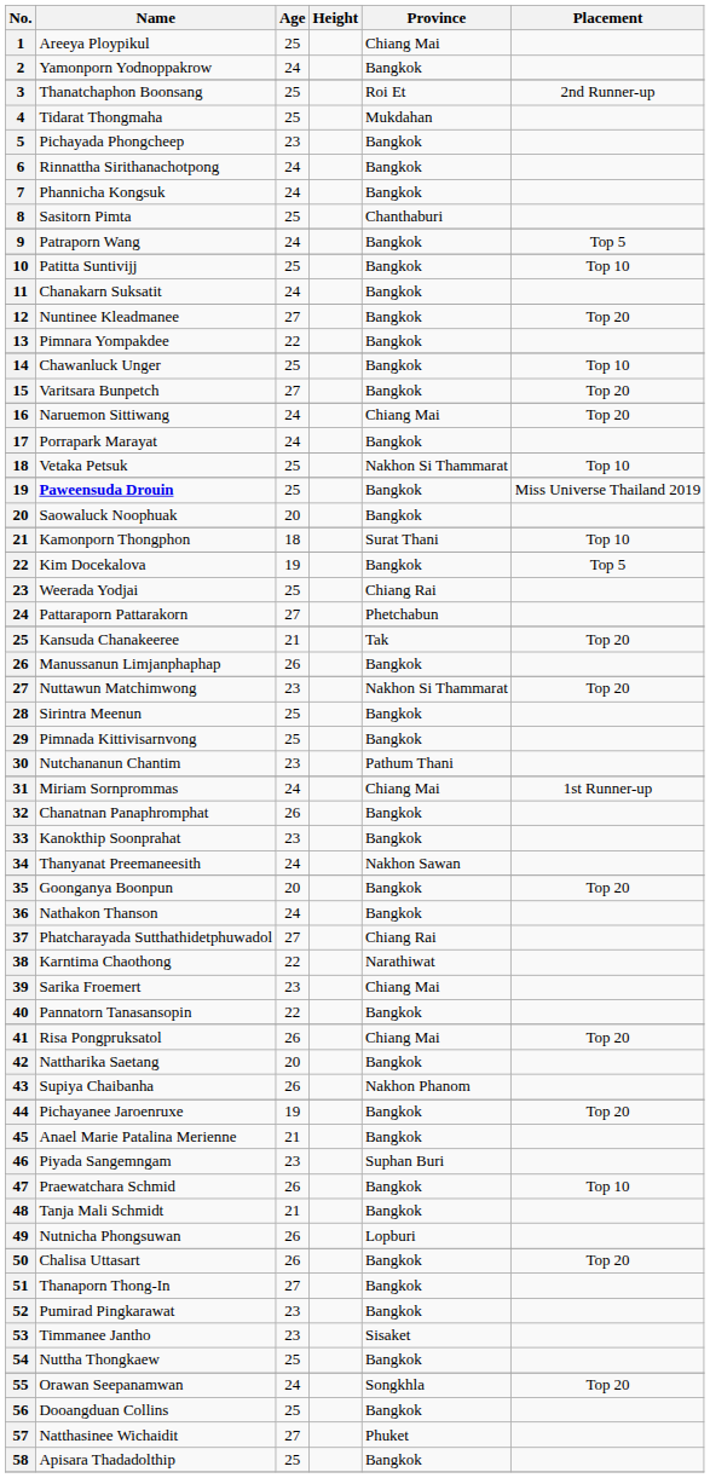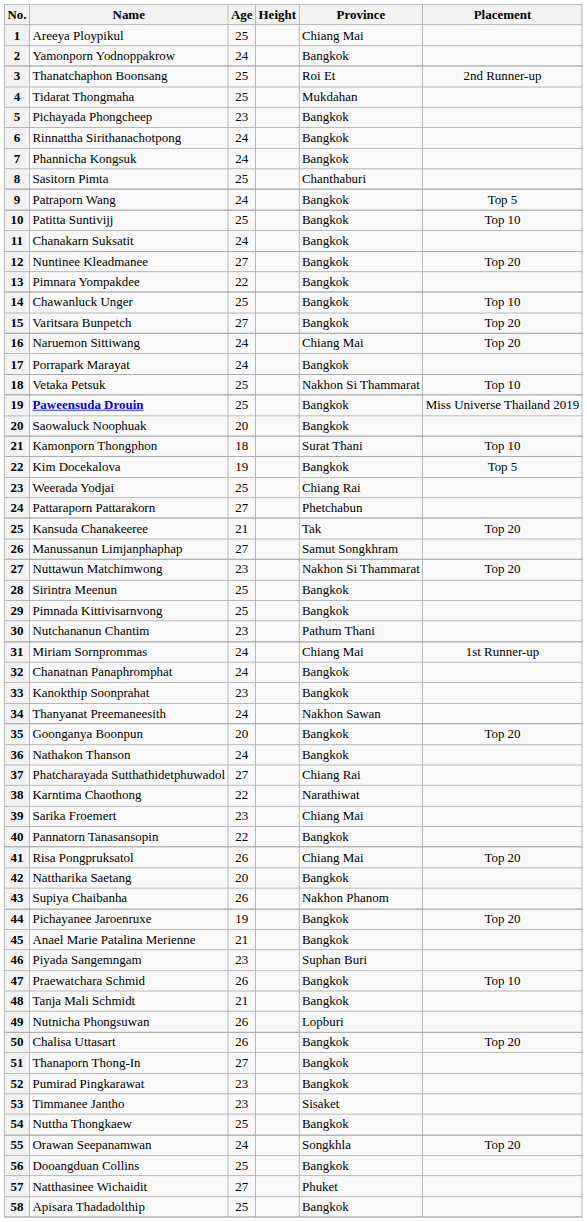 <table class="wikitable sortable" style="text-align:center">
 <tr>
 <th><strong>No.</strong></th>
 <th>Name</th>
 <th>Age</th>
 <th>Height</th>
 <th>Province</th>
 <th>Placement</th>
 </tr>
 <tr>
 <th>1</th>
 <td align=left>Areeya Ploypikul</td>
 <td>25</td>
 <td></td>
 <td align=left>Chiang Mai</td>
 <td></td>
 </tr>
 <tr>
 <th>2</th>
 <td align=left>Yamonporn Yodnoppakrow</td>
 <td>24</td>
 <td></td>
 <td align=left>Bangkok</td>
 <td></td>
 </tr>
 <tr>
 </tr>
 <tr>
 <th>3</th>
 <td align=left>Thanatchaphon Boonsang</td>
 <td>25</td>
 <td></td>
 <td align=left>Roi Et</td>
 <td>2nd Runner-up</td>
 </tr>
 <tr>
 <th>4</th>
 <td align=left>Tidarat Thongmaha</td>
 <td>25</td>
 <td></td>
 <td align=left>Mukdahan</td>
 <td></td>
 </tr>
 <tr>
 <th>5</th>
 <td align=left>Pichayada Phongcheep</td>
 <td>23</td>
 <td></td>
 <td align=left>Bangkok</td>
 <td></td>
 </tr>
 <tr>
 <th>6</th>
 <td align=left>Rinnattha Sirithanachotpong</td>
 <td>24</td>
 <td></td>
 <td align=left>Bangkok</td>
 <td></td>
 </tr>
 <tr>
 <th>7</th>
 <td align=left>Phannicha Kongsuk</td>
 <td>24</td>
 <td></td>
 <td align=left>Bangkok</td>
 <td></td>
 </tr>
 <tr>
 <th>8</th>
 <td align=left>Sasitorn Pimta</td>
 <td>25</td>
 <td></td>
 <td align=left>Chanthaburi</td>
 <td></td>
 </tr>
 <tr>
 </tr>
 <tr>
 <th>9</th>
 <td align=left>Patraporn Wang</td>
 <td>24</td>
 <td></td>
 <td align=left>Bangkok</td>
 <td>Top 5</td>
 </tr>
 <tr>
 </tr>
 <tr>
 <th>10</th>
 <td align=left>Patitta Suntivijj</td>
 <td>25</td>
 <td></td>
 <td align=left>Bangkok</td>
 <td>Top 10</td>
 </tr>
 <tr>
 <th>11</th>
 <td align=left>Chanakarn Suksatit</td>
 <td>24</td>
 <td></td>
 <td align=left>Bangkok</td>
 <td></td>
 </tr>
 <tr>
 </tr>
 <tr>
 <th>12</th>
 <td align=left>Nuntinee Kleadmanee</td>
 <td>27</td>
 <td></td>
 <td align=left>Bangkok</td>
 <td>Top 20</td>
 </tr>
 <tr>
 <th>13</th>
 <td align=left>Pimnara Yompakdee</td>
 <td>22</td>
 <td></td>
 <td align=left>Bangkok</td>
 <td></td>
 </tr>
 <tr>
 </tr>
 <tr>
 <th>14</th>
 <td align=left>Chawanluck Unger</td>
 <td>25</td>
 <td></td>
 <td align=left>Bangkok</td>
 <td>Top 10</td>
 </tr>
 <tr>
 <th>15</th>
 <td align=left>Varitsara Bunpetch</td>
 <td>27</td>
 <td></td>
 <td align=left>Bangkok</td>
 <td>Top 20</td>
 </tr>
 <tr>
 </tr>
 <tr>
 <th>16</th>
 <td align=left>Naruemon Sittiwang</td>
 <td>24</td>
 <td></td>
 <td align=left>Chiang Mai</td>
 <td>Top 20</td>
 </tr>
 <tr>
 <th>17</th>
 <td align=left>Porrapark Marayat</td>
 <td>24</td>
 <td></td>
 <td align=left>Bangkok</td>
 <td></td>
 </tr>
 <tr>
 </tr>
 <tr>
 <th>18</th>
 <td align=left>Vetaka Petsuk</td>
 <td>25</td>
 <td></td>
 <td align=left>Nakhon Si Thammarat</td>
 <td>Top 10</td>
 </tr>
 <tr>
 </tr>
 <tr>
 <th>19</th>
 <td align=left><strong><a href='#'>Paweensuda Drouin</a></strong></td>
 <td>25</td>
 <td></td>
 <td align=left>Bangkok</td>
 <td>Miss Universe Thailand 2019</td>
 </tr>
 <tr>
 <th>20</th>
 <td align=left>Saowaluck Noophuak</td>
 <td>20</td>
 <td></td>
 <td align=left>Bangkok</td>
 <td></td>
 </tr>
 <tr>
 </tr>
 <tr>
 <th>21</th>
 <td align=left>Kamonporn Thongphon</td>
 <td>18</td>
 <td></td>
 <td align=left>Surat Thani</td>
 <td>Top 10</td>
 </tr>
 <tr>
 </tr>
 <tr>
 <th>22</th>
 <td align=left>Kim Docekalova</td>
 <td>19</td>
 <td></td>
 <td align=left>Bangkok</td>
 <td>Top 5</td>
 </tr>
 <tr>
 <th>23</th>
 <td align=left>Weerada Yodjai</td>
 <td>25</td>
 <td></td>
 <td align=left>Chiang Rai</td>
 <td></td>
 </tr>
 <tr>
 <th>24</th>
 <td align=left>Pattaraporn Pattarakorn</td>
 <td>27</td>
 <td></td>
 <td align=left>Phetchabun</td>
 <td></td>
 </tr>
 <tr>
 </tr>
 <tr>
 <th>25</th>
 <td align=left>Kansuda Chanakeeree</td>
 <td>21</td>
 <td></td>
 <td align=left>Tak</td>
 <td>Top 20</td>
 </tr>
 <tr>
 <th>26</th>
 <td align=left>Manussanun Limjanphaphap</td>
-<td>26</td>
+<td>27</td>
 <td></td>
-<td align=left>Bangkok</td>
+<td align=left>Samut Songkhram</td>
 <td></td>
 </tr>
 <tr>
 </tr>
 <tr>
 <th>27</th>
 <td align=left>Nuttawun Matchimwong</td>
 <td>23</td>
 <td></td>
 <td align=left>Nakhon Si Thammarat</td>
 <td>Top 20</td>
 </tr>
 <tr>
 <th>28</th>
 <td align=left>Sirintra Meenun</td>
 <td>25</td>
 <td></td>
 <td align=left>Bangkok</td>
 <td></td>
 </tr>
 <tr>
 <th>29</th>
 <td align=left>Pimnada Kittivisarnvong</td>
 <td>25</td>
 <td></td>
 <td align=left>Bangkok</td>
 <td></td>
 </tr>
 <tr>
 <th>30</th>
 <td align=left>Nutchananun Chantim</td>
 <td>23</td>
 <td></td>
 <td align=left>Pathum Thani</td>
 <td></td>
 </tr>
 <tr>
 </tr>
 <tr>
 <th>31</th>
 <td align=left>Miriam Sornprommas</td>
 <td>24</td>
 <td></td>
 <td align=left>Chiang Mai</td>
 <td>1st Runner-up</td>
 </tr>
 <tr>
 <th>32</th>
 <td align=left>Chanatnan Panaphromphat</td>
-<td>26</td>
+<td>24</td>
 <td></td>
 <td align=left>Bangkok</td>
 <td></td>
 </tr>
 <tr>
 <th>33</th>
 <td align=left>Kanokthip Soonprahat</td>
 <td>23</td>
 <td></td>
 <td align=left>Bangkok</td>
 <td></td>
 </tr>
 <tr>
 <th>34</th>
 <td align=left>Thanyanat Preemaneesith</td>
 <td>24</td>
 <td></td>
 <td align=left>Nakhon Sawan</td>
 <td></td>
 </tr>
 <tr>
 </tr>
 <tr>
 <th>35</th>
 <td align=left>Goonganya Boonpun</td>
 <td>20</td>
 <td></td>
 <td align=left>Bangkok</td>
 <td>Top 20</td>
 </tr>
 <tr>
 <th>36</th>
 <td align=left>Nathakon Thanson</td>
 <td>24</td>
 <td></td>
 <td align=left>Bangkok</td>
 <td></td>
 </tr>
 <tr>
 <th>37</th>
 <td align=left>Phatcharayada Sutthathidetphuwadol</td>
 <td>27</td>
 <td></td>
 <td align=left>Chiang Rai</td>
 <td></td>
 </tr>
 <tr>
 <th>38</th>
 <td align=left>Karntima Chaothong</td>
 <td>22</td>
 <td></td>
 <td align=left>Narathiwat</td>
 <td></td>
 </tr>
 <tr>
 <th>39</th>
 <td align=left>Sarika Froemert</td>
 <td>23</td>
 <td></td>
 <td align=left>Chiang Mai</td>
 <td></td>
 </tr>
 <tr>
 <th>40</th>
 <td align=left>Pannatorn Tanasansopin</td>
 <td>22</td>
 <td></td>
 <td align=left>Bangkok</td>
 <td></td>
 </tr>
 <tr>
 </tr>
 <tr>
 <th>41</th>
 <td align=left>Risa Pongpruksatol</td>
 <td>26</td>
 <td></td>
 <td align=left>Chiang Mai</td>
 <td>Top 20</td>
 </tr>
 <tr>
 <th>42</th>
 <td align=left>Nattharika Saetang</td>
 <td>20</td>
 <td></td>
 <td align=left>Bangkok</td>
 <td></td>
 </tr>
 <tr>
 <th>43</th>
 <td align=left>Supiya Chaibanha</td>
 <td>26</td>
 <td></td>
 <td align=left>Nakhon Phanom</td>
 <td></td>
 </tr>
 <tr>
 </tr>
 <tr>
 <th>44</th>
 <td align=left>Pichayanee Jaroenruxe</td>
 <td>19</td>
 <td></td>
 <td align=left>Bangkok</td>
 <td>Top 20</td>
 </tr>
 <tr>
 <th>45</th>
 <td align=left>Anael Marie Patalina Merienne</td>
 <td>21</td>
 <td></td>
 <td align=left>Bangkok</td>
 <td></td>
 </tr>
 <tr>
 <th>46</th>
 <td align=left>Piyada Sangemngam</td>
 <td>23</td>
 <td></td>
 <td align=left>Suphan Buri</td>
 <td></td>
 </tr>
 <tr>
 <th>47</th>
 <td align=left>Praewatchara Schmid</td>
 <td>26</td>
 <td></td>
 <td align=left>Bangkok</td>
 <td>Top 10</td>
 </tr>
 <tr>
 <th>48</th>
 <td align=left>Tanja Mali Schmidt</td>
 <td>21</td>
 <td></td>
 <td align=left>Bangkok</td>
 <td></td>
 </tr>
 <tr>
 <th>49</th>
 <td align=left>Nutnicha Phongsuwan</td>
 <td>26</td>
 <td></td>
 <td align=left>Lopburi</td>
 <td></td>
 </tr>
 <tr>
 </tr>
 <tr>
 <th>50</th>
 <td align=left>Chalisa Uttasart</td>
 <td>26</td>
 <td></td>
 <td align=left>Bangkok</td>
 <td>Top 20</td>
 </tr>
 <tr>
 <th>51</th>
 <td align=left>Thanaporn Thong-In</td>
 <td>27</td>
 <td></td>
 <td align=left>Bangkok</td>
 <td></td>
 </tr>
 <tr>
 <th>52</th>
 <td align=left>Pumirad Pingkarawat</td>
 <td>23</td>
 <td></td>
 <td align=left>Bangkok</td>
 <td></td>
 </tr>
 <tr>
 <th>53</th>
 <td align=left>Timmanee Jantho</td>
 <td>23</td>
 <td></td>
 <td align=left>Sisaket</td>
 <td></td>
 </tr>
 <tr>
 <th>54</th>
 <td align=left>Nuttha Thongkaew</td>
 <td>25</td>
 <td></td>
 <td align=left>Bangkok</td>
 <td></td>
 </tr>
 <tr>
 </tr>
 <tr>
 <th>55</th>
 <td align=left>Orawan Seepanamwan</td>
 <td>24</td>
 <td></td>
 <td align=left>Songkhla</td>
 <td>Top 20</td>
 </tr>
 <tr>
 <th>56</th>
 <td align=left>Dooangduan Collins</td>
 <td>25</td>
 <td></td>
 <td align=left>Bangkok</td>
 <td></td>
 </tr>
 <tr>
 <th>57</th>
 <td align=left>Natthasinee Wichaidit</td>
 <td>27</td>
 <td></td>
 <td align=left>Phuket</td>
 <td></td>
 </tr>
 <tr>
 <th>58</th>
 <td align=left>Apisara Thadadolthip</td>
 <td>25</td>
 <td></td>
 <td align=left>Bangkok</td>
 <td></td>
 </tr>
 <tr>
 </tr>
 </table>
